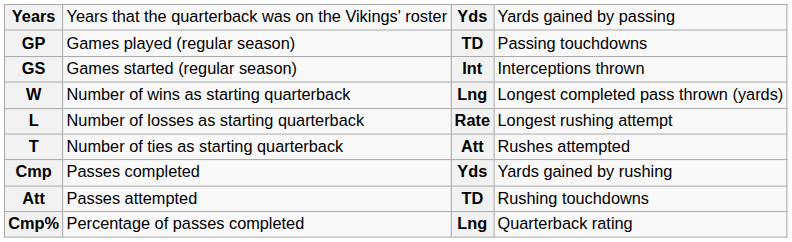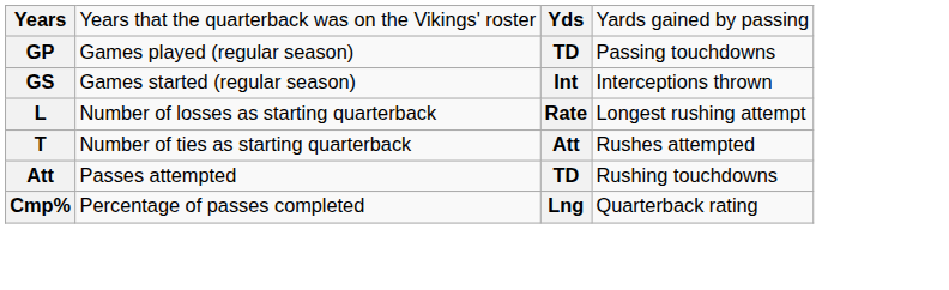 <table class="wikitable">
 <tr>
 <th>Years</th>
 <td>Years that the quarterback was on the Vikings' roster</td>
 <th>Yds</th>
 <td>Yards gained by passing</td>
 </tr>
 <tr>
 <th>GP</th>
 <td>Games played (regular season)</td>
 <th>TD</th>
 <td>Passing touchdowns</td>
 </tr>
 <tr>
 <th>GS</th>
 <td>Games started (regular season)</td>
 <th>Int</th>
 <td>Interceptions thrown</td>
 </tr>
 <tr>
-<th>W</th>
-<td>Number of wins as starting quarterback</td>
-<th>Lng</th>
-<td>Longest completed pass thrown (yards)</td>
-</tr>
-<tr>
 <th>L</th>
 <td>Number of losses as starting quarterback</td>
 <th>Rate</th>
 <td>Longest rushing attempt</td>
 </tr>
 <tr>
 <th>T</th>
 <td>Number of ties as starting quarterback</td>
 <th>Att</th>
 <td>Rushes attempted</td>
-</tr>
-<tr>
-<th>Cmp</th>
-<td>Passes completed</td>
-<th>Yds</th>
-<td>Yards gained by rushing</td>
 </tr>
 <tr>
 <th>Att</th>
 <td>Passes attempted</td>
 <th>TD</th>
 <td>Rushing touchdowns</td>
 </tr>
 <tr>
 <th>Cmp%</th>
 <td>Percentage of passes completed</td>
 <th>Lng</th>
 <td>Quarterback rating</td>
 </tr>
 </table>
